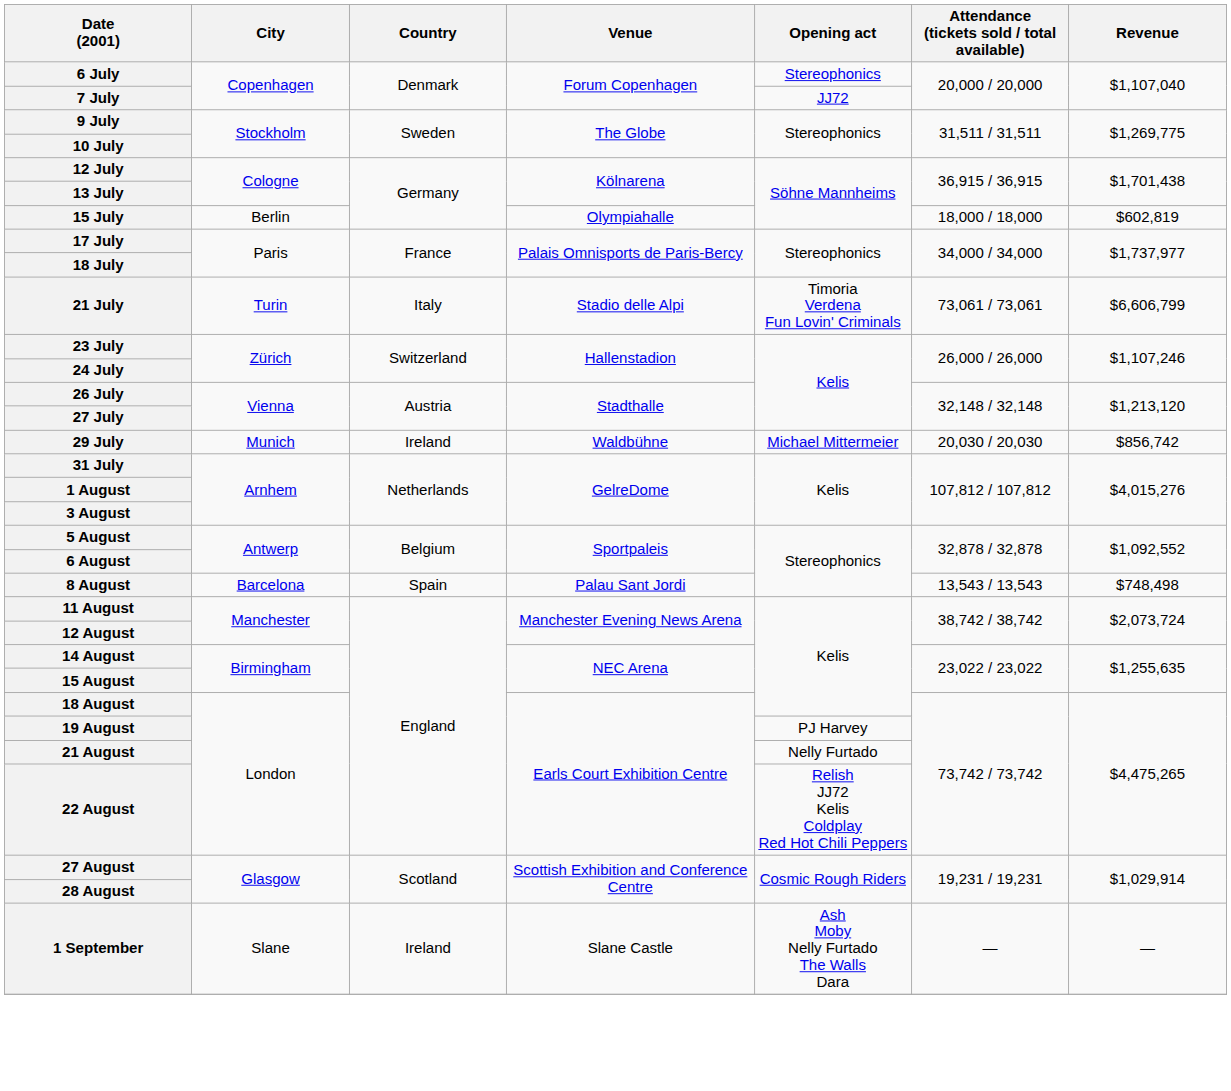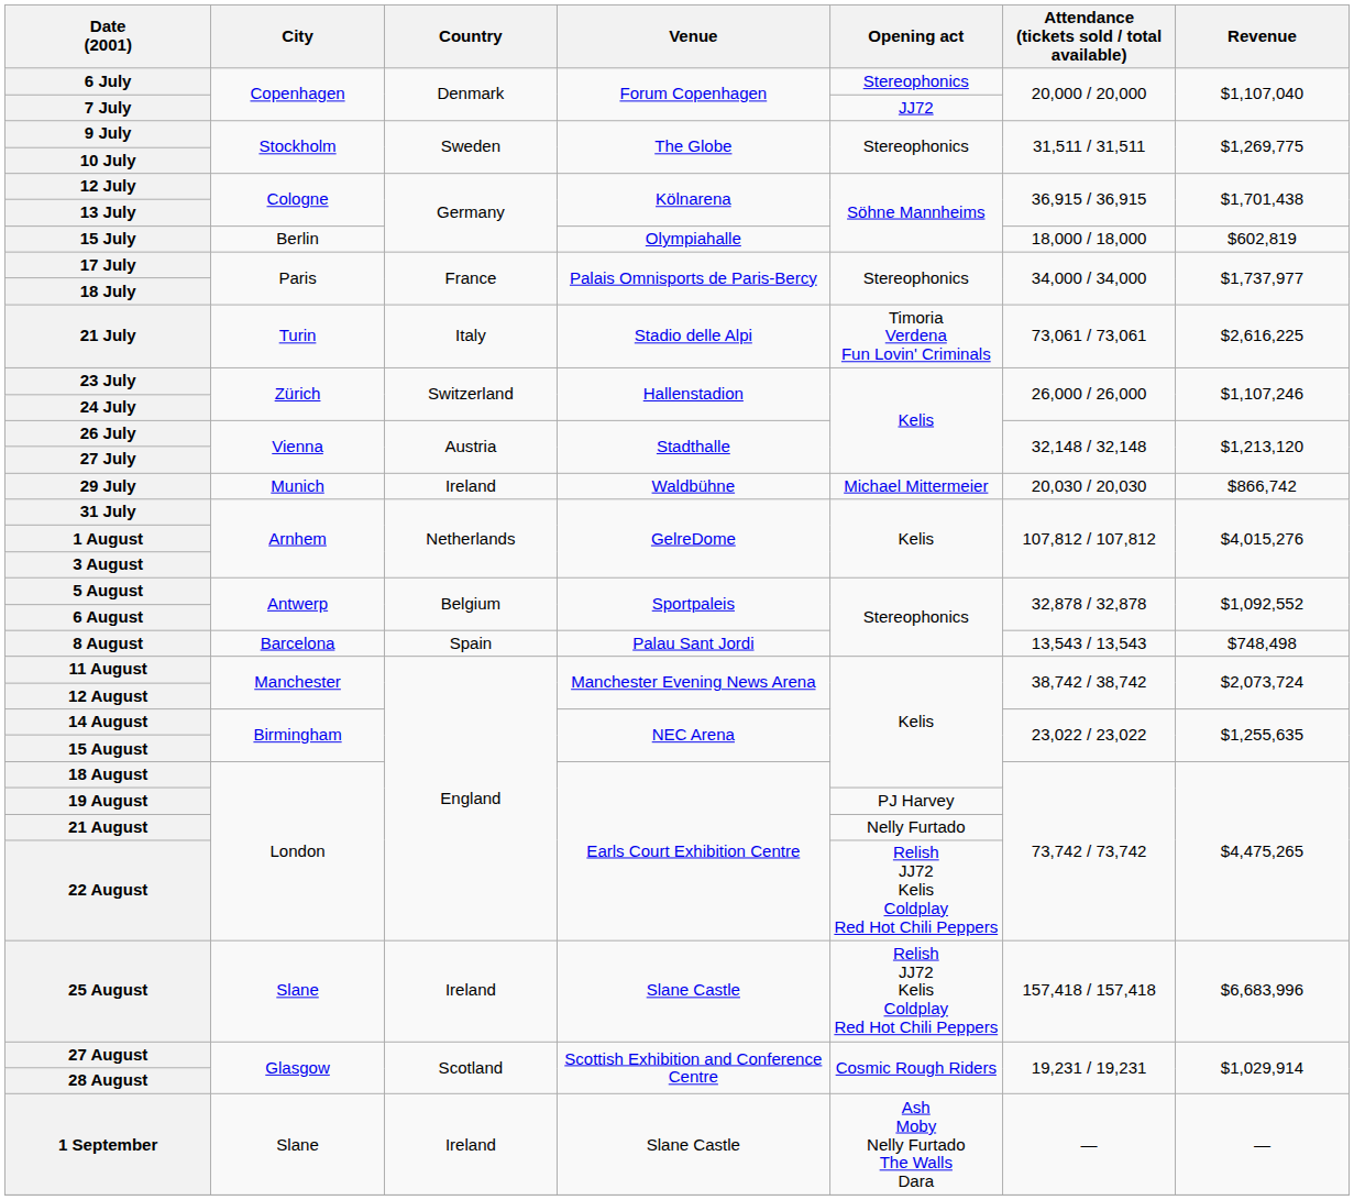 <table class="wikitable plainrowheaders" style="text-align:center;">
 <tr>
 <th scope="col" style="width:12em;">Date<br>(2001)</th>
 <th scope="col" style="width:10em;">City</th>
 <th scope="col" style="width:10em;">Country</th>
 <th scope="col" style="width:16em;">Venue</th>
 <th scope="col" style="width:10em;">Opening act</th>
 <th scope="col" style="width:10em;">Attendance <br>(tickets sold / total available)</th>
 <th scope="col" style="width:10em;">Revenue</th>
 </tr>
 <tr>
 <th scope="row" style="text-align:center;">6 July</th>
 <td rowspan="2"><a href='#'>Copenhagen</a></td>
 <td rowspan="2">Denmark</td>
 <td rowspan="2"><a href='#'>Forum Copenhagen</a></td>
 <td><a href='#'>Stereophonics</a></td>
 <td rowspan="2">20,000 / 20,000</td>
 <td rowspan="2">$1,107,040</td>
 </tr>
 <tr>
 <th scope="row" style="text-align:center;">7 July</th>
 <td><a href='#'>JJ72</a></td>
 </tr>
 <tr>
 <th scope="row" style="text-align:center;">9 July</th>
 <td rowspan="2"><a href='#'>Stockholm</a></td>
 <td rowspan="2">Sweden</td>
 <td rowspan="2"><a href='#'>The Globe</a></td>
 <td rowspan="2">Stereophonics</td>
 <td rowspan="2">31,511 / 31,511</td>
 <td rowspan="2">$1,269,775</td>
 </tr>
 <tr>
 <th scope="row" style="text-align:center;">10 July</th>
 </tr>
 <tr>
 <th scope="row" style="text-align:center;">12 July</th>
 <td rowspan="2"><a href='#'>Cologne</a></td>
 <td rowspan="3">Germany</td>
 <td rowspan="2"><a href='#'>Kölnarena</a></td>
 <td rowspan="3"><a href='#'>Söhne Mannheims</a></td>
 <td rowspan="2">36,915 / 36,915</td>
 <td rowspan="2">$1,701,438</td>
 </tr>
 <tr>
 <th scope="row" style="text-align:center;">13 July</th>
 </tr>
 <tr>
 <th scope="row" style="text-align:center;">15 July</th>
 <td>Berlin</td>
 <td><a href='#'>Olympiahalle</a></td>
 <td>18,000 / 18,000</td>
 <td>$602,819</td>
 </tr>
 <tr>
 <th scope="row" style="text-align:center;">17 July</th>
 <td rowspan="2">Paris</td>
 <td rowspan="2">France</td>
 <td rowspan="2"><a href='#'>Palais Omnisports de Paris-Bercy</a></td>
 <td rowspan="2">Stereophonics</td>
 <td rowspan="2">34,000 / 34,000</td>
 <td rowspan="2">$1,737,977</td>
 </tr>
 <tr>
 <th scope="row" style="text-align:center;">18 July</th>
 </tr>
 <tr>
 <th scope="row" style="text-align:center;">21 July</th>
 <td><a href='#'>Turin</a></td>
 <td>Italy</td>
 <td><a href='#'>Stadio delle Alpi</a></td>
 <td>Timoria<br><a href='#'>Verdena</a><br><a href='#'>Fun Lovin' Criminals</a></td>
 <td>73,061 / 73,061</td>
-<td>$6,606,799</td>
+<td>$2,616,225</td>
 </tr>
 <tr>
 <th scope="row" style="text-align:center;">23 July</th>
 <td rowspan="2"><a href='#'>Zürich</a></td>
 <td rowspan="2">Switzerland</td>
 <td rowspan="2"><a href='#'>Hallenstadion</a></td>
 <td rowspan="4"><a href='#'>Kelis</a></td>
 <td rowspan="2">26,000 / 26,000</td>
 <td rowspan="2">$1,107,246</td>
 </tr>
 <tr>
 <th scope="row" style="text-align:center;">24 July</th>
 </tr>
 <tr>
 <th scope="row" style="text-align:center;">26 July</th>
 <td rowspan="2"><a href='#'>Vienna</a></td>
 <td rowspan="2">Austria</td>
 <td rowspan="2"><a href='#'>Stadthalle</a></td>
 <td rowspan="2">32,148 / 32,148</td>
 <td rowspan="2">$1,213,120</td>
 </tr>
 <tr>
 <th scope="row" style="text-align:center;">27 July</th>
 </tr>
 <tr>
 <th scope="row" style="text-align:center;">29 July</th>
 <td><a href='#'>Munich</a></td>
 <td>Ireland</td>
 <td><a href='#'>Waldbühne</a></td>
 <td><a href='#'>Michael Mittermeier</a></td>
 <td>20,030 / 20,030</td>
-<td>$856,742</td>
+<td>$866,742</td>
 </tr>
 <tr>
 <th scope="row" style="text-align:center;">31 July</th>
 <td rowspan="3"><a href='#'>Arnhem</a></td>
 <td rowspan="3">Netherlands</td>
 <td rowspan="3"><a href='#'>GelreDome</a></td>
 <td rowspan="3">Kelis</td>
 <td rowspan="3">107,812 / 107,812</td>
 <td rowspan="3">$4,015,276</td>
 </tr>
 <tr>
 <th scope="row" style="text-align:center;">1 August</th>
 </tr>
 <tr>
 <th scope="row" style="text-align:center;">3 August</th>
 </tr>
 <tr>
 <th scope="row" style="text-align:center;">5 August</th>
 <td rowspan="2"><a href='#'>Antwerp</a></td>
 <td rowspan="2">Belgium</td>
 <td rowspan="2"><a href='#'>Sportpaleis</a></td>
 <td rowspan="3">Stereophonics</td>
 <td rowspan="2">32,878 / 32,878</td>
 <td rowspan="2">$1,092,552</td>
 </tr>
 <tr>
 <th scope="row" style="text-align:center;">6 August</th>
 </tr>
 <tr>
 <th scope="row" style="text-align:center;">8 August</th>
 <td><a href='#'>Barcelona</a></td>
 <td>Spain</td>
 <td><a href='#'>Palau Sant Jordi</a></td>
 <td>13,543 / 13,543</td>
 <td>$748,498</td>
 </tr>
 <tr>
 <th scope="row" style="text-align:center;">11 August</th>
 <td rowspan="2"><a href='#'>Manchester</a></td>
 <td rowspan="8">England</td>
 <td rowspan="2"><a href='#'>Manchester Evening News Arena</a></td>
 <td rowspan="5">Kelis</td>
 <td rowspan="2">38,742 / 38,742</td>
 <td rowspan="2">$2,073,724</td>
 </tr>
 <tr>
 <th scope="row" style="text-align:center;">12 August</th>
 </tr>
 <tr>
 <th scope="row" style="text-align:center;">14 August</th>
 <td rowspan="2"><a href='#'>Birmingham</a></td>
 <td rowspan="2"><a href='#'>NEC Arena</a></td>
 <td rowspan="2">23,022 / 23,022</td>
 <td rowspan="2">$1,255,635</td>
 </tr>
 <tr>
 <th scope="row" style="text-align:center;">15 August</th>
 </tr>
 <tr>
 <th scope="row" style="text-align:center;">18 August</th>
 <td rowspan="4">London</td>
 <td rowspan="4"><a href='#'>Earls Court Exhibition Centre</a></td>
 <td rowspan="4">73,742 / 73,742</td>
 <td rowspan="4">$4,475,265</td>
 </tr>
 <tr>
 <th scope="row" style="text-align:center;">19 August</th>
 <td>PJ Harvey</td>
 </tr>
 <tr>
 <th scope="row" style="text-align:center;">21 August</th>
 <td>Nelly Furtado</td>
 </tr>
 <tr>
 <th scope="row" style="text-align:center;">22 August</th>
 <td><a href='#'>Relish</a><br>JJ72<br>Kelis<br><a href='#'>Coldplay</a><br><a href='#'>Red Hot Chili Peppers</a></td>
 </tr>
 <tr>
+<th scope="row" style="text-align:center;">25 August</th>
+<td><a href='#'>Slane</a></td>
+<td>Ireland</td>
+<td><a href='#'>Slane Castle</a></td>
+<td><a href='#'>Relish</a><br>JJ72<br>Kelis<br><a href='#'>Coldplay</a><br><a href='#'>Red Hot Chili Peppers</a></td>
+<td>157,418 / 157,418</td>
+<td>$6,683,996</td>
+</tr>
+<tr>
 <th scope="row" style="text-align:center;">27 August</th>
 <td rowspan="2"><a href='#'>Glasgow</a></td>
 <td rowspan="2">Scotland</td>
 <td rowspan="2"><a href='#'>Scottish Exhibition and Conference Centre</a></td>
 <td rowspan="2"><a href='#'>Cosmic Rough Riders</a></td>
 <td rowspan="2">19,231 / 19,231</td>
 <td rowspan="2">$1,029,914</td>
 </tr>
 <tr>
 <th scope="row" style="text-align:center;">28 August</th>
 </tr>
 <tr>
 <th scope="row" style="text-align:center;">1 September</th>
 <td>Slane</td>
 <td>Ireland</td>
 <td>Slane Castle</td>
 <td><a href='#'>Ash</a><br><a href='#'>Moby</a><br>Nelly Furtado<br><a href='#'>The Walls</a><br>Dara</td>
 <td>—</td>
 <td>—</td>
 </tr>
 <tr>
 </tr>
 </table>
